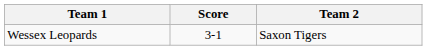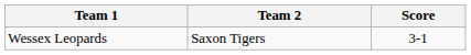 <table class="wikitable" style="text-align:centre; margin-right:2em;">
 <tr>
 <th width=200>Team 1</th>
+<th width=200>Team 2</th>
 <th width=100>Score</th>
-<th width=200>Team 2</th>
 </tr>
 <tr>
 <td>Wessex Leopards</td>
+<td>Saxon Tigers</td>
 <td align=center>3-1</td>
-<td>Saxon Tigers</td>
 </tr>
 </table>
